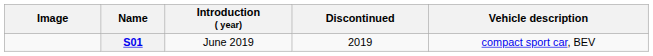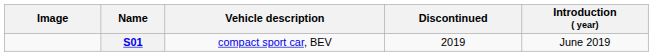 <table class="wikitable sortable" style="text-align: center; width: 75%">
 <tr>
 <th class="unsortable" width="15%">Image</th>
 <th>Name</th>
+<th>Vehicle description</th>
+<th>Discontinued</th>
 <th>Introduction<br><small>( year)</small></th>
-<th>Discontinued</th>
-<th>Vehicle description</th>
 </tr>
 <tr>
 <td></td>
 <th><a href='#'>S01</a></th>
+<td><a href='#'>compact sport car</a>, BEV</td>
+<td>2019</td>
 <td>June 2019</td>
-<td>2019</td>
-<td><a href='#'>compact sport car</a>, BEV</td>
 </tr>
 </table>
